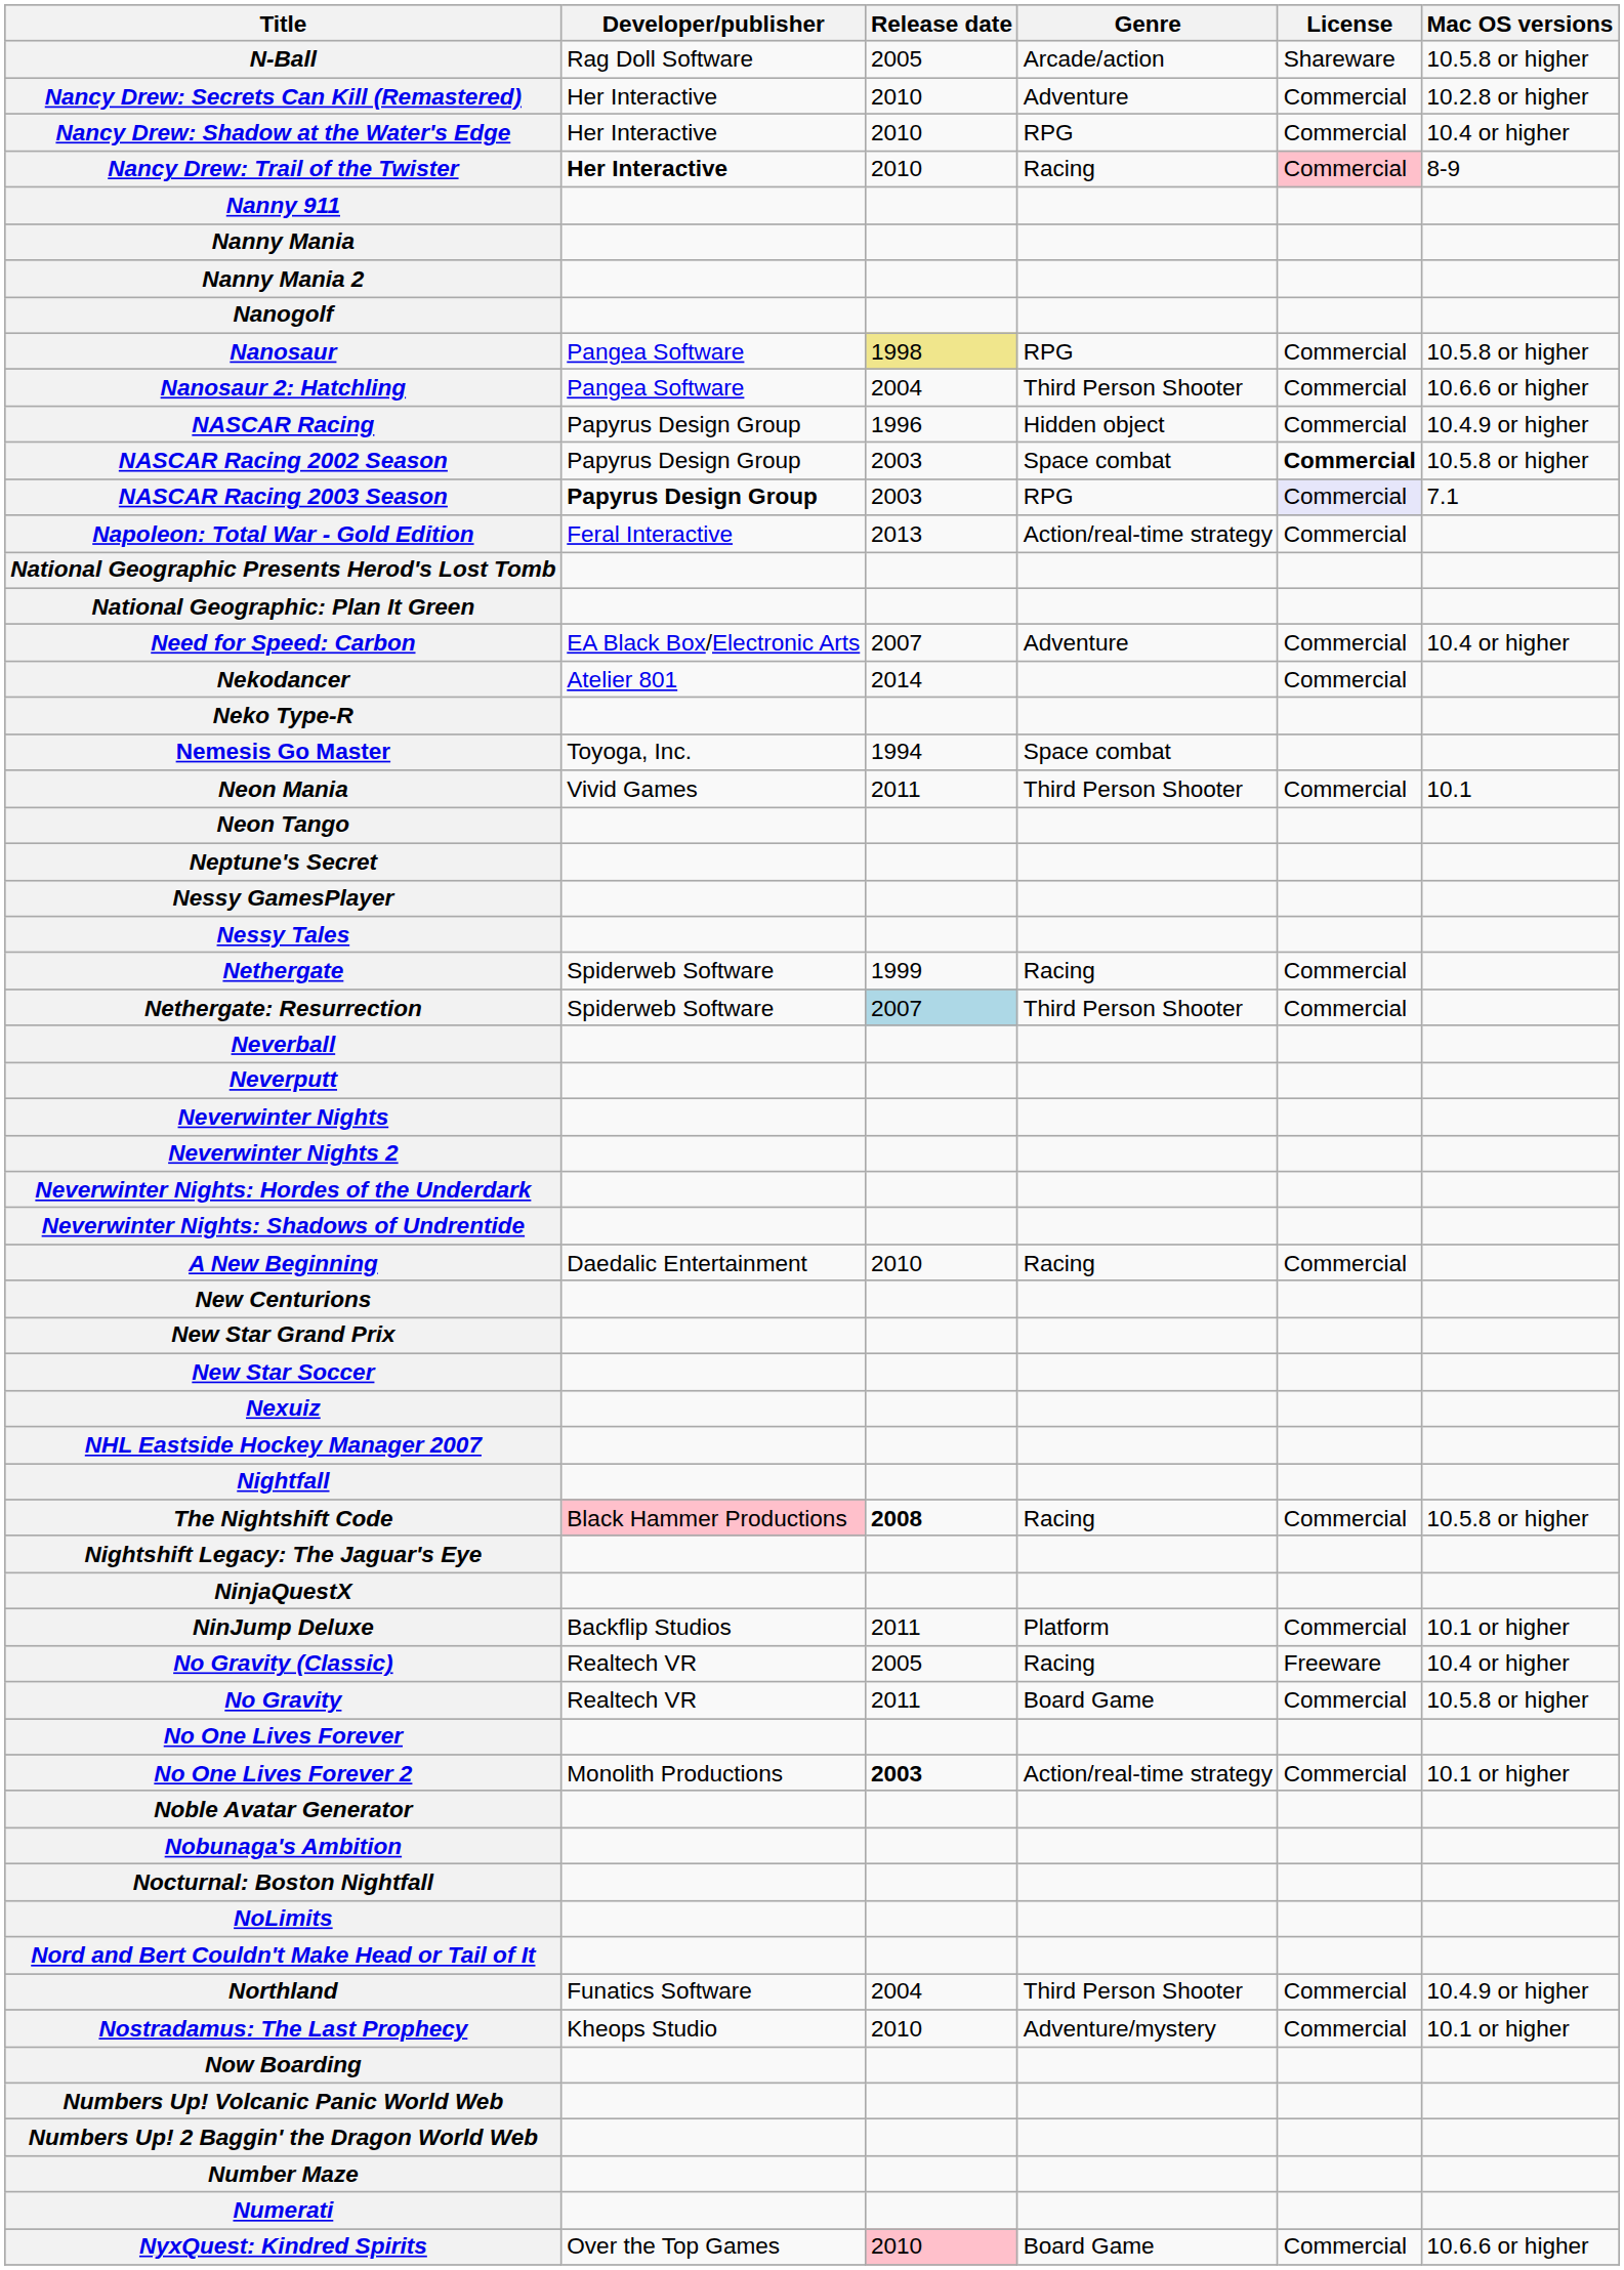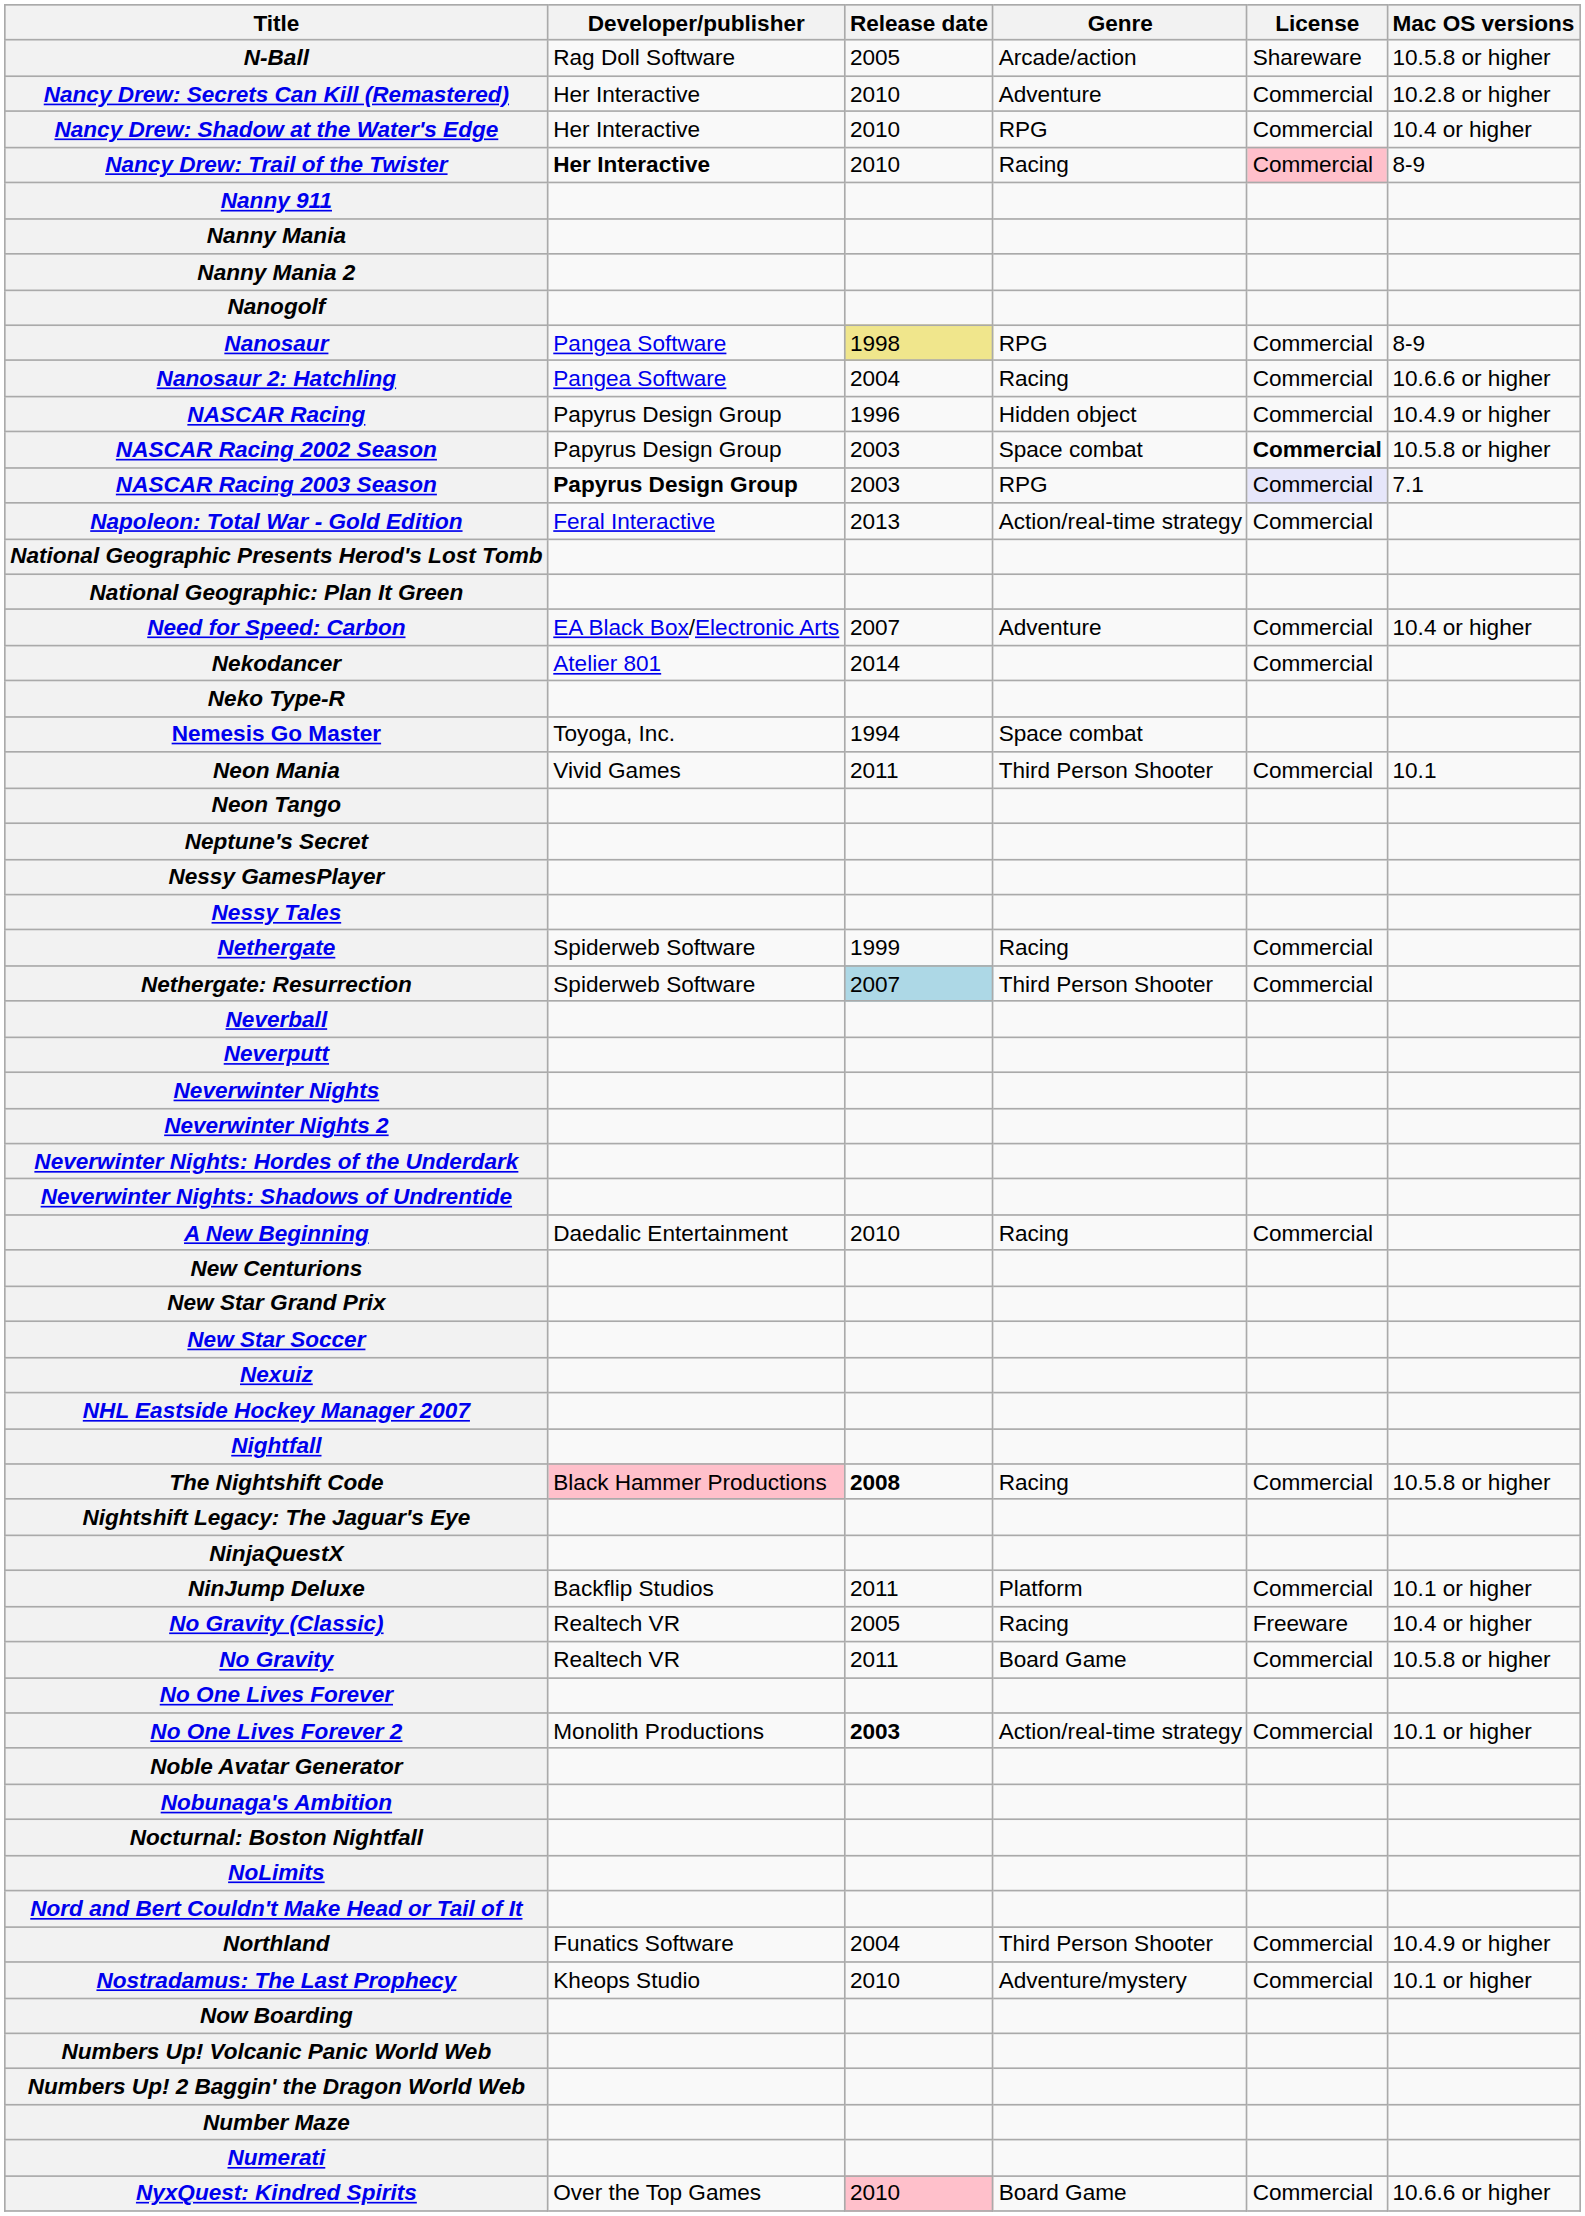 <table class="wikitable sortable" style="font-size: 85%; text-align: left;">
 <tr style="background: #ececec">
 <th>Title</th>
 <th>Developer/publisher</th>
 <th>Release date</th>
 <th>Genre</th>
 <th>License</th>
 <th>Mac OS versions</th>
 </tr>
 <tr>
 <th><em>N-Ball</em></th>
 <td>Rag Doll Software</td>
 <td>2005</td>
 <td>Arcade/action</td>
 <td>Shareware</td>
 <td>10.5.8 or higher</td>
 </tr>
 <tr>
 <th><em><a href='#'>Nancy Drew: Secrets Can Kill (Remastered)</a></em></th>
 <td>Her Interactive</td>
 <td>2010</td>
 <td>Adventure</td>
 <td>Commercial</td>
 <td>10.2.8 or higher</td>
 </tr>
 <tr>
 <th><em><a href='#'>Nancy Drew: Shadow at the Water's Edge</a></em></th>
 <td>Her Interactive</td>
 <td>2010</td>
 <td>RPG</td>
 <td>Commercial</td>
 <td>10.4 or higher</td>
 </tr>
 <tr>
 <th><em><a href='#'>Nancy Drew: Trail of the Twister</a></em></th>
 <td><strong>Her Interactive</strong></td>
 <td>2010</td>
 <td>Racing</td>
 <td style="background: pink;">Commercial</td>
 <td>8-9</td>
 </tr>
 <tr>
 <th><em><a href='#'>Nanny 911</a></em></th>
 <td></td>
 <td></td>
 <td></td>
 <td></td>
 <td></td>
 </tr>
 <tr>
 <th><em>Nanny Mania</em></th>
 <td></td>
 <td></td>
 <td></td>
 <td></td>
 <td></td>
 </tr>
 <tr>
 <th><em>Nanny Mania 2</em></th>
 <td></td>
 <td></td>
 <td></td>
 <td></td>
 <td></td>
 </tr>
 <tr>
 <th><em>Nanogolf</em></th>
 <td></td>
 <td></td>
 <td></td>
 <td></td>
 <td></td>
 </tr>
 <tr>
 <th><em><a href='#'>Nanosaur</a></em></th>
 <td><a href='#'>Pangea Software</a></td>
 <td style="background: khaki;">1998</td>
 <td>RPG</td>
 <td>Commercial</td>
-<td>10.5.8 or higher</td>
+<td>8-9</td>
 </tr>
 <tr>
 <th><em><a href='#'>Nanosaur 2: Hatchling</a></em></th>
 <td><a href='#'>Pangea Software</a></td>
 <td>2004</td>
-<td>Third Person Shooter</td>
+<td>Racing</td>
 <td>Commercial</td>
 <td>10.6.6 or higher</td>
 </tr>
 <tr>
 <th><em><a href='#'>NASCAR Racing</a></em></th>
 <td>Papyrus Design Group</td>
 <td>1996</td>
 <td>Hidden object</td>
 <td>Commercial</td>
 <td>10.4.9 or higher</td>
 </tr>
 <tr>
 <th><em><a href='#'>NASCAR Racing 2002 Season</a></em></th>
 <td>Papyrus Design Group</td>
 <td>2003</td>
 <td>Space combat</td>
 <td><strong>Commercial</strong></td>
 <td>10.5.8 or higher</td>
 </tr>
 <tr>
 <th><em><a href='#'>NASCAR Racing 2003 Season</a></em></th>
 <td><strong>Papyrus Design Group</strong></td>
 <td>2003</td>
 <td>RPG</td>
 <td style="background: lavender;">Commercial</td>
 <td>7.1</td>
 </tr>
 <tr>
 <th><em><a href='#'>Napoleon: Total War - Gold Edition</a></em></th>
 <td><a href='#'>Feral Interactive</a></td>
 <td>2013</td>
 <td>Action/real-time strategy</td>
 <td>Commercial</td>
 <td></td>
 </tr>
 <tr>
 <th><em>National Geographic Presents Herod's Lost Tomb</em></th>
 <td></td>
 <td></td>
 <td></td>
 <td></td>
 <td></td>
 </tr>
 <tr>
 <th><em>National Geographic: Plan It Green</em></th>
 <td></td>
 <td></td>
 <td></td>
 <td></td>
 <td></td>
 </tr>
 <tr>
 <th><em><a href='#'>Need for Speed: Carbon</a></em></th>
 <td><a href='#'>EA Black Box</a>/<a href='#'>Electronic Arts</a></td>
 <td>2007</td>
 <td>Adventure</td>
 <td>Commercial</td>
 <td>10.4 or higher</td>
 </tr>
 <tr>
 <th><em>Nekodancer</em></th>
 <td><a href='#'>Atelier 801</a></td>
 <td>2014</td>
 <td></td>
 <td>Commercial</td>
 <td></td>
 </tr>
 <tr>
 <th><em>Neko Type-R</em></th>
 <td></td>
 <td></td>
 <td></td>
 <td></td>
 <td></td>
 </tr>
 <tr>
 <th><a href='#'>Nemesis Go Master</a></th>
 <td>Toyoga, Inc.</td>
 <td>1994</td>
 <td>Space combat</td>
 <td></td>
 <td></td>
 </tr>
 <tr>
 <th><em>Neon Mania</em></th>
 <td>Vivid Games</td>
 <td>2011</td>
 <td>Third Person Shooter</td>
 <td>Commercial</td>
 <td>10.1</td>
 </tr>
 <tr>
 <th><em>Neon Tango</em></th>
 <td></td>
 <td></td>
 <td></td>
 <td></td>
 <td></td>
 </tr>
 <tr>
 <th><em>Neptune's Secret</em></th>
 <td></td>
 <td></td>
 <td></td>
 <td></td>
 <td></td>
 </tr>
 <tr>
 <th><em>Nessy GamesPlayer</em></th>
 <td></td>
 <td></td>
 <td></td>
 <td></td>
 <td></td>
 </tr>
 <tr>
 <th><em><a href='#'>Nessy Tales</a></em></th>
 <td></td>
 <td></td>
 <td></td>
 <td></td>
 <td></td>
 </tr>
 <tr>
 <th><em><a href='#'>Nethergate</a></em></th>
 <td>Spiderweb Software</td>
 <td>1999</td>
 <td>Racing</td>
 <td>Commercial</td>
 <td></td>
 </tr>
 <tr>
 <th><em>Nethergate: Resurrection</em></th>
 <td>Spiderweb Software</td>
 <td style="background: lightblue;">2007</td>
 <td>Third Person Shooter</td>
 <td>Commercial</td>
 <td></td>
 </tr>
 <tr>
 <th><em><a href='#'>Neverball</a></em></th>
 <td></td>
 <td></td>
 <td></td>
 <td></td>
 <td></td>
 </tr>
 <tr>
 <th><em><a href='#'>Neverputt</a></em></th>
 <td></td>
 <td></td>
 <td></td>
 <td></td>
 <td></td>
 </tr>
 <tr>
 <th><em><a href='#'>Neverwinter Nights</a></em></th>
 <td></td>
 <td></td>
 <td></td>
 <td></td>
 <td></td>
 </tr>
 <tr>
 <th><em><a href='#'>Neverwinter Nights 2</a></em></th>
 <td></td>
 <td></td>
 <td></td>
 <td></td>
 <td></td>
 </tr>
 <tr>
 <th><em><a href='#'>Neverwinter Nights: Hordes of the Underdark</a></em></th>
 <td></td>
 <td></td>
 <td></td>
 <td></td>
 <td></td>
 </tr>
 <tr>
 <th><em><a href='#'>Neverwinter Nights: Shadows of Undrentide</a></em></th>
 <td></td>
 <td></td>
 <td></td>
 <td></td>
 <td></td>
 </tr>
 <tr>
 <th><em><a href='#'>A New Beginning</a></em></th>
 <td>Daedalic Entertainment</td>
 <td>2010</td>
 <td>Racing</td>
 <td>Commercial</td>
 <td></td>
 </tr>
 <tr>
 <th><em>New Centurions</em></th>
 <td></td>
 <td></td>
 <td></td>
 <td></td>
 <td></td>
 </tr>
 <tr>
 <th><em>New Star Grand Prix</em></th>
 <td></td>
 <td></td>
 <td></td>
 <td></td>
 <td></td>
 </tr>
 <tr>
 <th><em><a href='#'>New Star Soccer</a></em></th>
 <td></td>
 <td></td>
 <td></td>
 <td></td>
 <td></td>
 </tr>
 <tr>
 <th><em><a href='#'>Nexuiz</a></em></th>
 <td></td>
 <td></td>
 <td></td>
 <td></td>
 <td></td>
 </tr>
 <tr>
 <th><em><a href='#'>NHL Eastside Hockey Manager 2007</a></em></th>
 <td></td>
 <td></td>
 <td></td>
 <td></td>
 <td></td>
 </tr>
 <tr>
 <th><em><a href='#'>Nightfall</a></em></th>
 <td></td>
 <td></td>
 <td></td>
 <td></td>
 <td></td>
 </tr>
 <tr>
 <th><em>The Nightshift Code</em></th>
 <td style="background: pink;">Black Hammer Productions</td>
 <td><strong>2008</strong></td>
 <td>Racing</td>
 <td>Commercial</td>
 <td>10.5.8 or higher</td>
 </tr>
 <tr>
 <th><em>Nightshift Legacy: The Jaguar's Eye</em></th>
 <td></td>
 <td></td>
 <td></td>
 <td></td>
 <td></td>
 </tr>
 <tr>
 <th><em>NinjaQuestX</em></th>
 <td></td>
 <td></td>
 <td></td>
 <td></td>
 <td></td>
 </tr>
 <tr>
 <th><em>NinJump Deluxe</em></th>
 <td>Backflip Studios</td>
 <td>2011</td>
 <td>Platform</td>
 <td>Commercial</td>
 <td>10.1 or higher</td>
 </tr>
 <tr>
 <th><em><a href='#'>No Gravity (Classic)</a></em></th>
 <td>Realtech VR</td>
 <td>2005</td>
 <td>Racing</td>
 <td>Freeware</td>
 <td>10.4 or higher</td>
 </tr>
 <tr>
 <th><em><a href='#'>No Gravity</a></em></th>
 <td>Realtech VR</td>
 <td>2011</td>
 <td>Board Game</td>
 <td>Commercial</td>
 <td>10.5.8 or higher</td>
 </tr>
 <tr>
 <th><em><a href='#'>No One Lives Forever</a></em></th>
 <td></td>
 <td></td>
 <td></td>
 <td></td>
 <td></td>
 </tr>
 <tr>
 <th><em><a href='#'>No One Lives Forever 2</a></em></th>
 <td>Monolith Productions</td>
 <td><strong>2003</strong></td>
 <td>Action/real-time strategy</td>
 <td>Commercial</td>
 <td>10.1 or higher</td>
 </tr>
 <tr>
 <th><em>Noble Avatar Generator</em></th>
 <td></td>
 <td></td>
 <td></td>
 <td></td>
 <td></td>
 </tr>
 <tr>
 <th><em><a href='#'>Nobunaga's Ambition</a></em></th>
 <td></td>
 <td></td>
 <td></td>
 <td></td>
 <td></td>
 </tr>
 <tr>
 <th><em>Nocturnal: Boston Nightfall</em></th>
 <td></td>
 <td></td>
 <td></td>
 <td></td>
 <td></td>
 </tr>
 <tr>
 <th><em><a href='#'>NoLimits</a></em></th>
 <td></td>
 <td></td>
 <td></td>
 <td></td>
 <td></td>
 </tr>
 <tr>
 <th><em><a href='#'>Nord and Bert Couldn't Make Head or Tail of It</a></em></th>
 <td></td>
 <td></td>
 <td></td>
 <td></td>
 <td></td>
 </tr>
 <tr>
 <th><em>Northland</em></th>
 <td>Funatics Software</td>
 <td>2004</td>
 <td>Third Person Shooter</td>
 <td>Commercial</td>
 <td>10.4.9 or higher</td>
 </tr>
 <tr>
 <th><em><a href='#'>Nostradamus: The Last Prophecy</a></em></th>
 <td>Kheops Studio</td>
 <td>2010</td>
 <td>Adventure/mystery</td>
 <td>Commercial</td>
 <td>10.1 or higher</td>
 </tr>
 <tr>
 <th><em>Now Boarding</em></th>
 <td></td>
 <td></td>
 <td></td>
 <td></td>
 <td></td>
 </tr>
 <tr>
 <th><em>Numbers Up! Volcanic Panic World Web</em></th>
 <td></td>
 <td></td>
 <td></td>
 <td></td>
 <td></td>
 </tr>
 <tr>
 <th><em>Numbers Up! 2 Baggin' the Dragon World Web</em></th>
 <td></td>
 <td></td>
 <td></td>
 <td></td>
 <td></td>
 </tr>
 <tr>
 <th><em>Number Maze</em></th>
 <td></td>
 <td></td>
 <td></td>
 <td></td>
 <td></td>
 </tr>
 <tr>
 <th><em><a href='#'>Numerati</a></em></th>
 <td></td>
 <td></td>
 <td></td>
 <td></td>
 <td></td>
 </tr>
 <tr>
 <th><em><a href='#'>NyxQuest: Kindred Spirits</a></em></th>
 <td>Over the Top Games</td>
 <td style="background: pink;">2010</td>
 <td>Board Game</td>
 <td>Commercial</td>
 <td>10.6.6 or higher</td>
 </tr>
 </table>
